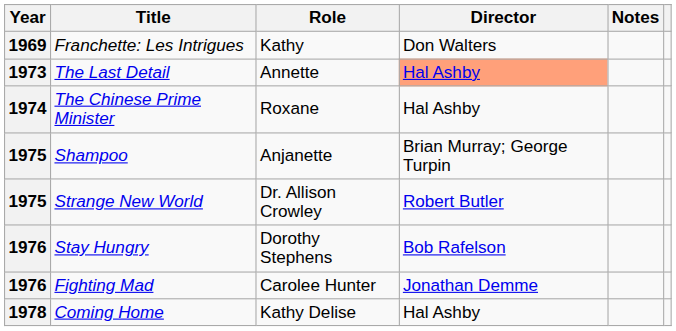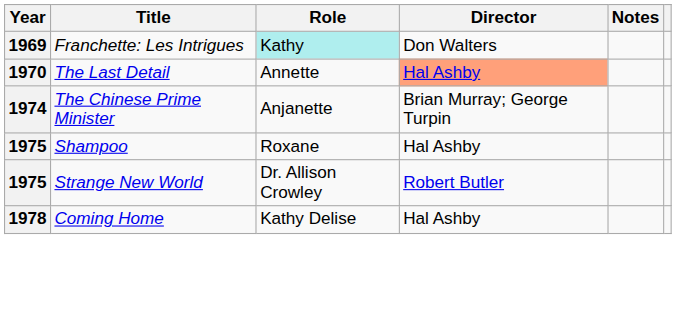 <table class="wikitable plainrowheaders sortable" style="margin-right: 0;">
 <tr>
 <th scope="col">Year</th>
 <th scope="col">Title</th>
 <th scope="col">Role</th>
 <th scope="col">Director</th>
 <th scope="col" class="unsortable">Notes</th>
 <th scope="col" class="unsortable"></th>
 </tr>
 <tr>
 <th scope="row">1969</th>
 <td><em>Franchette: Les Intrigues</em></td>
-<td>Kathy</td>
+<td style="background: paleturquoise;">Kathy</td>
 <td>Don Walters</td>
 <td></td>
 <td align=center></td>
 </tr>
 <tr>
-<th scope="row">1973</th>
+<th scope="row">1970</th>
 <td><em><a href='#'>The Last Detail</a></em></td>
 <td>Annette</td>
 <td style="background: lightsalmon;"><a href='#'>Hal Ashby</a></td>
 <td></td>
 <td align=center></td>
 </tr>
 <tr>
 <th scope="row">1974</th>
 <td><em><a href='#'>The Chinese Prime Minister</a></em></td>
-<td>Roxane</td>
-<td>Hal Ashby</td>
+<td>Anjanette</td>
+<td>Brian Murray; George Turpin</td>
 <td></td>
 <td align=center></td>
 </tr>
 <tr>
 <th scope="row">1975</th>
 <td><em><a href='#'>Shampoo</a></em></td>
-<td>Anjanette</td>
-<td>Brian Murray; George Turpin</td>
+<td>Roxane</td>
+<td>Hal Ashby</td>
 <td></td>
 <td align=center></td>
 </tr>
 <tr>
 <th scope="row">1975</th>
 <td><em><a href='#'>Strange New World</a></em></td>
 <td>Dr. Allison Crowley</td>
 <td><a href='#'>Robert Butler</a></td>
 <td></td>
 <td align=center></td>
 </tr>
 <tr>
-<th scope="row">1976</th>
-<td><em><a href='#'>Stay Hungry</a></em></td>
-<td>Dorothy Stephens</td>
-<td><a href='#'>Bob Rafelson</a></td>
-<td></td>
-<td align=center></td>
-</tr>
-<tr>
-<th scope="row">1976</th>
-<td><em><a href='#'>Fighting Mad</a></em></td>
-<td>Carolee Hunter</td>
-<td><a href='#'>Jonathan Demme</a></td>
-<td></td>
-<td align=center></td>
-</tr>
-<tr>
 <th scope="row">1978</th>
 <td><em><a href='#'>Coming Home</a></em></td>
 <td>Kathy Delise</td>
 <td>Hal Ashby</td>
 <td></td>
 <td align=center></td>
 </tr>
 </table>
